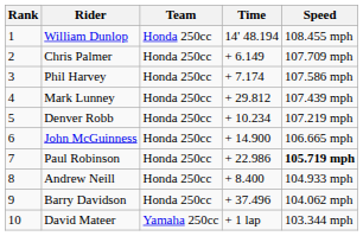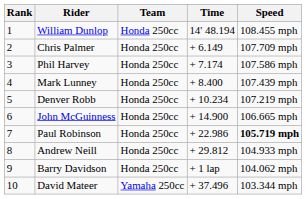 <table class="wikitable">
 <tr style="background:#efefef;">
 <th>Rank</th>
 <th>Rider</th>
 <th>Team</th>
 <th>Time</th>
 <th>Speed</th>
 </tr>
 <tr>
 <td>1</td>
 <td> <a href='#'>William Dunlop</a></td>
 <td><a href='#'>Honda</a> 250cc</td>
 <td>14' 48.194</td>
 <td>108.455 mph</td>
 </tr>
 <tr>
 <td>2</td>
 <td> Chris Palmer</td>
 <td>Honda 250cc</td>
 <td>+ 6.149</td>
 <td>107.709 mph</td>
 </tr>
 <tr>
 <td>3</td>
 <td> Phil Harvey</td>
 <td>Honda 250cc</td>
 <td>+ 7.174</td>
 <td>107.586 mph</td>
 </tr>
 <tr>
 <td>4</td>
 <td> Mark Lunney</td>
 <td>Honda 250cc</td>
-<td>+ 29.812</td>
+<td>+ 8.400</td>
 <td>107.439 mph</td>
 </tr>
 <tr>
 <td>5</td>
 <td> Denver Robb</td>
 <td>Honda 250cc</td>
 <td>+ 10.234</td>
 <td>107.219 mph</td>
 </tr>
 <tr>
 <td>6</td>
 <td> <a href='#'>John McGuinness</a></td>
 <td>Honda 250cc</td>
 <td>+ 14.900</td>
 <td>106.665 mph</td>
 </tr>
 <tr>
 <td>7</td>
 <td> Paul Robinson</td>
 <td>Honda 250cc</td>
 <td>+ 22.986</td>
 <td><strong>105.719 mph</strong></td>
 </tr>
 <tr>
 <td>8</td>
 <td> Andrew Neill</td>
 <td>Honda 250cc</td>
-<td>+ 8.400</td>
+<td>+ 29.812</td>
 <td>104.933 mph</td>
 </tr>
 <tr>
 <td>9</td>
 <td> Barry Davidson</td>
 <td>Honda 250cc</td>
-<td>+ 37.496</td>
+<td>+ 1 lap</td>
 <td>104.062 mph</td>
 </tr>
 <tr>
 <td>10</td>
 <td> David Mateer</td>
 <td><a href='#'>Yamaha</a> 250cc</td>
-<td>+ 1 lap</td>
+<td>+ 37.496</td>
 <td>103.344 mph</td>
 </tr>
 </table>
